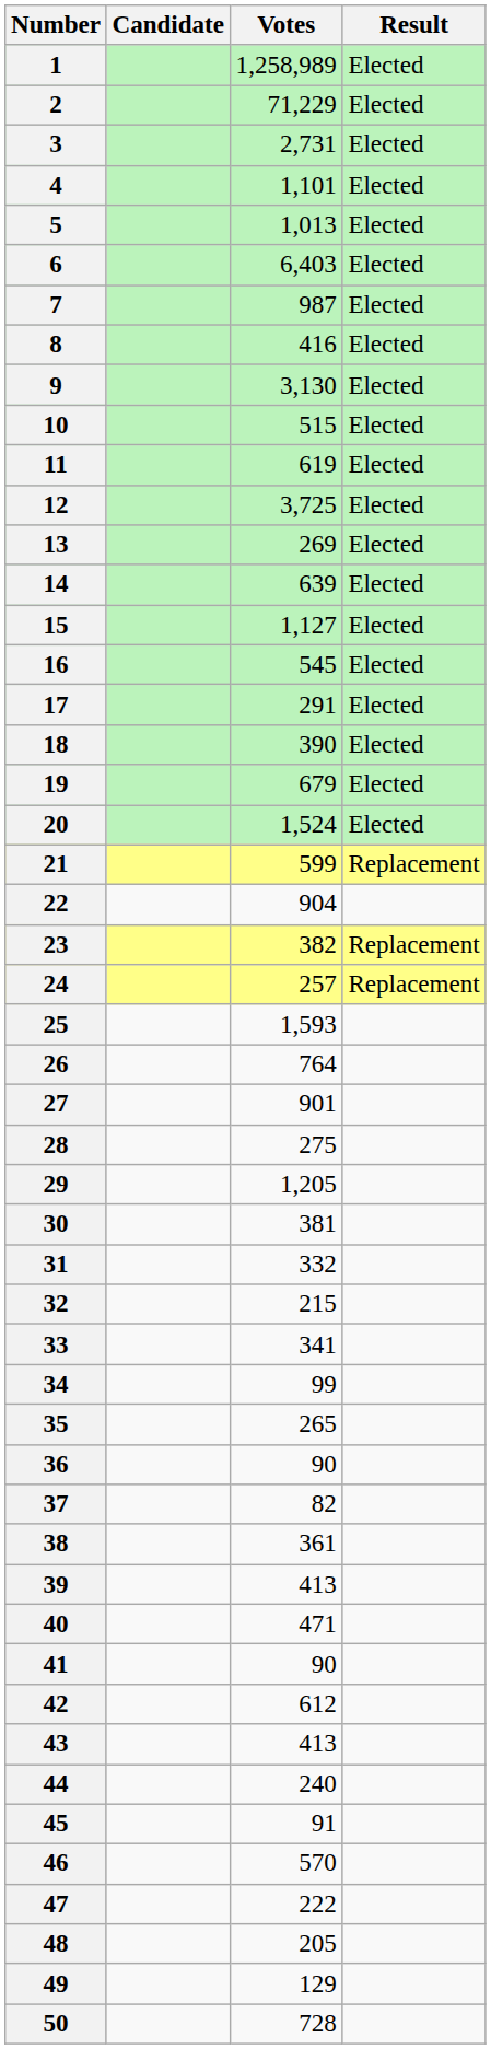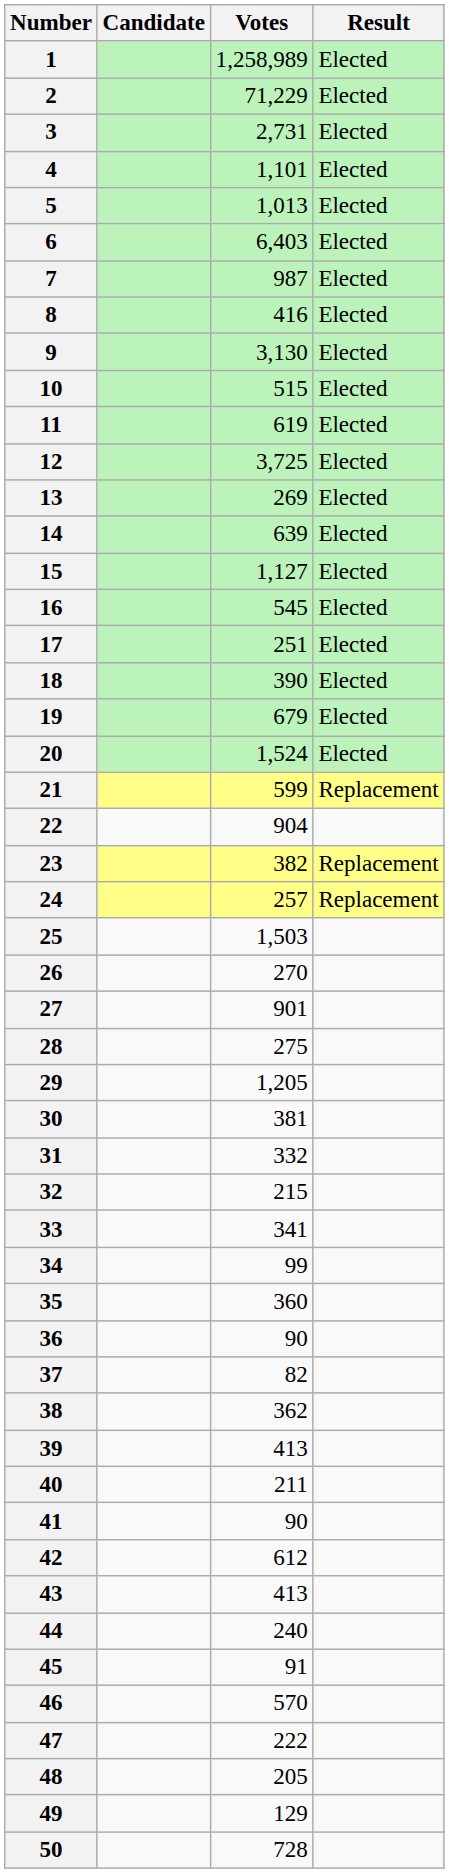 <table class="wikitable sortable">
 <tr>
 <th scope="col">Number</th>
 <th scope="col">Candidate</th>
 <th scope="col">Votes</th>
 <th scope="col">Result</th>
 </tr>
 <tr bgcolor=bbf3bb>
 <th scope="row">1</th>
 <td></td>
 <td style="text-align:right">1,258,989</td>
 <td>Elected</td>
 </tr>
 <tr bgcolor=bbf3bb>
 <th scope="row">2</th>
 <td></td>
 <td style="text-align:right">71,229</td>
 <td>Elected</td>
 </tr>
 <tr bgcolor=bbf3bb>
 <th scope="row">3</th>
 <td></td>
 <td style="text-align:right">2,731</td>
 <td>Elected</td>
 </tr>
 <tr bgcolor=bbf3bb>
 <th scope="row">4</th>
 <td></td>
 <td style="text-align:right">1,101</td>
 <td>Elected</td>
 </tr>
 <tr bgcolor=bbf3bb>
 <th scope="row">5</th>
 <td></td>
 <td style="text-align:right">1,013</td>
 <td>Elected</td>
 </tr>
 <tr bgcolor=bbf3bb>
 <th scope="row">6</th>
 <td></td>
 <td style="text-align:right">6,403</td>
 <td>Elected</td>
 </tr>
 <tr bgcolor=bbf3bb>
 <th scope="row">7</th>
 <td></td>
 <td style="text-align:right">987</td>
 <td>Elected</td>
 </tr>
 <tr bgcolor=bbf3bb>
 <th scope="row">8</th>
 <td></td>
 <td style="text-align:right">416</td>
 <td>Elected</td>
 </tr>
 <tr bgcolor=bbf3bb>
 <th scope="row">9</th>
 <td></td>
 <td style="text-align:right">3,130</td>
 <td>Elected</td>
 </tr>
 <tr bgcolor=bbf3bb>
 <th scope="row">10</th>
 <td></td>
 <td style="text-align:right">515</td>
 <td>Elected</td>
 </tr>
 <tr bgcolor=bbf3bb>
 <th scope="row">11</th>
 <td></td>
 <td style="text-align:right">619</td>
 <td>Elected</td>
 </tr>
 <tr bgcolor=bbf3bb>
 <th scope="row">12</th>
 <td></td>
 <td style="text-align:right">3,725</td>
 <td>Elected</td>
 </tr>
 <tr bgcolor=bbf3bb>
 <th scope="row">13</th>
 <td></td>
 <td style="text-align:right">269</td>
 <td>Elected</td>
 </tr>
 <tr bgcolor=bbf3bb>
 <th scope="row">14</th>
 <td></td>
 <td style="text-align:right">639</td>
 <td>Elected</td>
 </tr>
 <tr bgcolor=bbf3bb>
 <th scope="row">15</th>
 <td></td>
 <td style="text-align:right">1,127</td>
 <td>Elected</td>
 </tr>
 <tr bgcolor=bbf3bb>
 <th scope="row">16</th>
 <td></td>
 <td style="text-align:right">545</td>
 <td>Elected</td>
 </tr>
 <tr bgcolor=bbf3bb>
 <th scope="row">17</th>
 <td></td>
-<td style="text-align:right">291</td>
+<td style="text-align:right">251</td>
 <td>Elected</td>
 </tr>
 <tr bgcolor=bbf3bb>
 <th scope="row">18</th>
 <td></td>
 <td style="text-align:right">390</td>
 <td>Elected</td>
 </tr>
 <tr bgcolor=bbf3bb>
 <th scope="row">19</th>
 <td></td>
 <td style="text-align:right">679</td>
 <td>Elected</td>
 </tr>
 <tr bgcolor=bbf3bb>
 <th scope="row">20</th>
 <td></td>
 <td style="text-align:right">1,524</td>
 <td>Elected</td>
 </tr>
 <tr bgcolor=#FF8>
 <th scope="row">21</th>
 <td></td>
 <td style="text-align:right">599</td>
 <td>Replacement</td>
 </tr>
 <tr>
 <th scope="row">22</th>
 <td></td>
 <td style="text-align:right">904</td>
 <td></td>
 </tr>
 <tr bgcolor=#FF8>
 <th scope="row">23</th>
 <td></td>
 <td style="text-align:right">382</td>
 <td>Replacement</td>
 </tr>
 <tr bgcolor=#FF8>
 <th scope="row">24</th>
 <td></td>
 <td style="text-align:right">257</td>
 <td>Replacement</td>
 </tr>
 <tr>
 <th scope="row">25</th>
 <td></td>
-<td style="text-align:right">1,593</td>
+<td style="text-align:right">1,503</td>
 <td></td>
 </tr>
 <tr>
 <th scope="row">26</th>
 <td></td>
-<td style="text-align:right">764</td>
+<td style="text-align:right">270</td>
 <td></td>
 </tr>
 <tr>
 <th scope="row">27</th>
 <td></td>
 <td style="text-align:right">901</td>
 <td></td>
 </tr>
 <tr>
 <th scope="row">28</th>
 <td></td>
 <td style="text-align:right">275</td>
 <td></td>
 </tr>
 <tr>
 <th scope="row">29</th>
 <td></td>
 <td style="text-align:right">1,205</td>
 <td></td>
 </tr>
 <tr>
 <th scope="row">30</th>
 <td></td>
 <td style="text-align:right">381</td>
 <td></td>
 </tr>
 <tr>
 <th scope="row">31</th>
 <td></td>
 <td style="text-align:right">332</td>
 <td></td>
 </tr>
 <tr>
 <th scope="row">32</th>
 <td></td>
 <td style="text-align:right">215</td>
 <td></td>
 </tr>
 <tr>
 <th scope="row">33</th>
 <td></td>
 <td style="text-align:right">341</td>
 <td></td>
 </tr>
 <tr>
 <th scope="row">34</th>
 <td></td>
 <td style="text-align:right">99</td>
 <td></td>
 </tr>
 <tr>
 <th scope="row">35</th>
 <td></td>
-<td style="text-align:right">265</td>
+<td style="text-align:right">360</td>
 <td></td>
 </tr>
 <tr>
 <th scope="row">36</th>
 <td></td>
 <td style="text-align:right">90</td>
 <td></td>
 </tr>
 <tr>
 <th scope="row">37</th>
 <td></td>
 <td style="text-align:right">82</td>
 <td></td>
 </tr>
 <tr>
 <th scope="row">38</th>
 <td></td>
-<td style="text-align:right">361</td>
+<td style="text-align:right">362</td>
 <td></td>
 </tr>
 <tr>
 <th scope="row">39</th>
 <td></td>
 <td style="text-align:right">413</td>
 <td></td>
 </tr>
 <tr>
 <th scope="row">40</th>
 <td></td>
-<td style="text-align:right">471</td>
+<td style="text-align:right">211</td>
 <td></td>
 </tr>
 <tr>
 <th scope="row">41</th>
 <td></td>
 <td style="text-align:right">90</td>
 <td></td>
 </tr>
 <tr>
 <th scope="row">42</th>
 <td></td>
 <td style="text-align:right">612</td>
 <td></td>
 </tr>
 <tr>
 <th scope="row">43</th>
 <td></td>
 <td style="text-align:right">413</td>
 <td></td>
 </tr>
 <tr>
 <th scope="row">44</th>
 <td></td>
 <td style="text-align:right">240</td>
 <td></td>
 </tr>
 <tr>
 <th scope="row">45</th>
 <td></td>
 <td style="text-align:right">91</td>
 <td></td>
 </tr>
 <tr>
 <th scope="row">46</th>
 <td></td>
 <td style="text-align:right">570</td>
 <td></td>
 </tr>
 <tr>
 <th scope="row">47</th>
 <td></td>
 <td style="text-align:right">222</td>
 <td></td>
 </tr>
 <tr>
 <th scope="row">48</th>
 <td></td>
 <td style="text-align:right">205</td>
 <td></td>
 </tr>
 <tr>
 <th scope="row">49</th>
 <td></td>
 <td style="text-align:right">129</td>
 <td></td>
 </tr>
 <tr>
 <th scope="row">50</th>
 <td></td>
 <td style="text-align:right">728</td>
 <td></td>
 </tr>
 </table>
